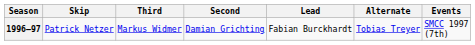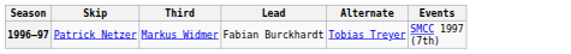 <table class="wikitable">
 <tr>
 <th scope="col">Season</th>
 <th scope="col">Skip</th>
 <th scope="col">Third</th>
-<th scope="col">Second</th>
 <th scope="col">Lead</th>
 <th scope="col">Alternate</th>
 <th scope="col">Events</th>
 </tr>
 <tr>
 <th scope="row">1996–97</th>
 <td><a href='#'>Patrick Netzer</a></td>
 <td><a href='#'>Markus Widmer</a></td>
-<td><a href='#'>Damian Grichting</a></td>
 <td>Fabian Burckhardt</td>
 <td><a href='#'>Tobias Treyer</a></td>
 <td><a href='#'>SMCC</a> 1997 <br> (7th)</td>
 </tr>
 </table>
